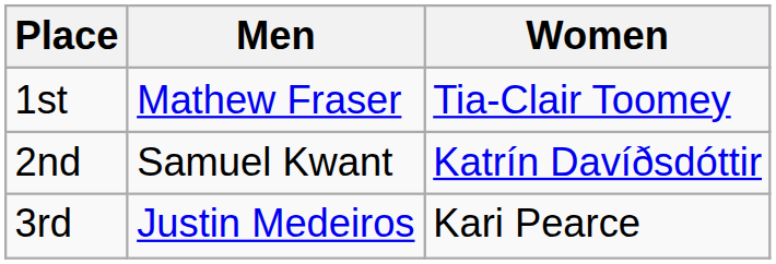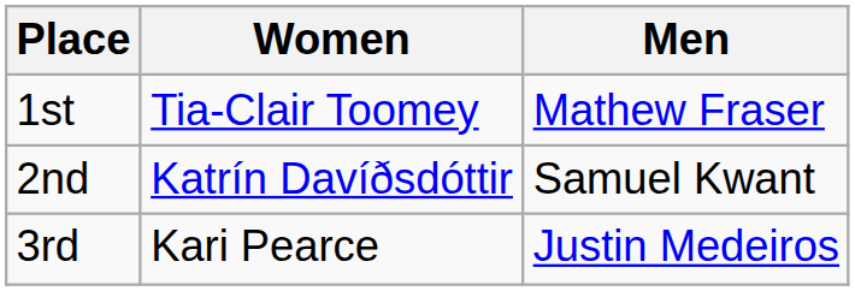 <table class="wikitable">
 <tr>
 <th>Place</th>
+<th>Women </th>
 <th>Men</th>
-<th>Women </th>
 </tr>
 <tr>
 <td>1st</td>
+<td> <a href='#'>Tia-Clair Toomey</a></td>
 <td> <a href='#'>Mathew Fraser</a></td>
-<td> <a href='#'>Tia-Clair Toomey</a></td>
 </tr>
 <tr>
 <td>2nd</td>
+<td> <a href='#'>Katrín Davíðsdóttir</a></td>
 <td> Samuel Kwant</td>
-<td> <a href='#'>Katrín Davíðsdóttir</a></td>
 </tr>
 <tr>
 <td>3rd</td>
+<td> Kari Pearce</td>
 <td> <a href='#'>Justin Medeiros</a></td>
-<td> Kari Pearce</td>
 </tr>
 </table>
